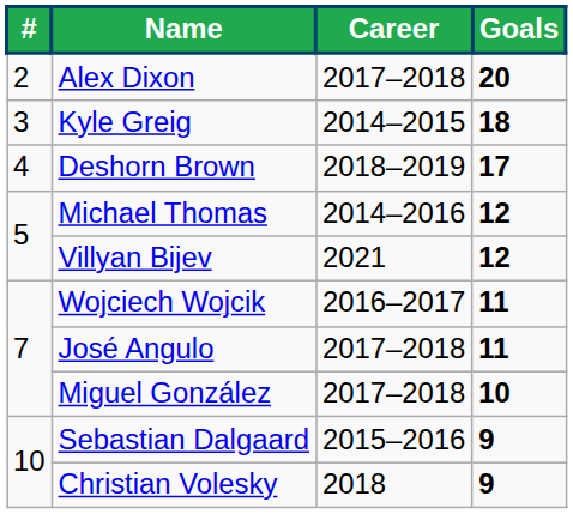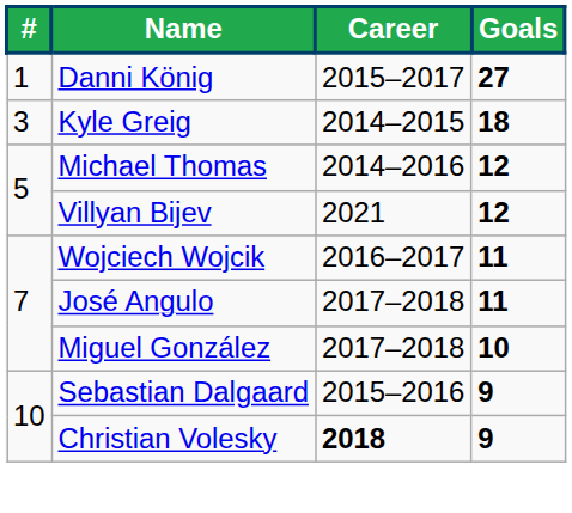 <table class="wikitable style="text-align:center">
 <tr>
 <th style="background:#20AA4D; color:#FFFFFF; border:2px solid #003E6A;">#</th>
 <th style="background:#20AA4D; color:#FFFFFF; border:2px solid #003E6A;">Name</th>
 <th style="background:#20AA4D; color:#FFFFFF; border:2px solid #003E6A;">Career</th>
 <th style="background:#20AA4D; color:#FFFFFF; border:2px solid #003E6A;">Goals</th>
 </tr>
 <tr>
-<td>2</td>
-<td align="left"> <a href='#'>Alex Dixon</a></td>
-<td align="left">2017–2018</td>
-<td><strong>20</strong></td>
+<td>1</td>
+<td align="left"> <a href='#'>Danni König</a></td>
+<td align="left">2015–2017</td>
+<td><strong>27</strong></td>
 </tr>
 <tr>
 <td>3</td>
 <td align="left"> <a href='#'>Kyle Greig</a></td>
 <td align="left">2014–2015</td>
 <td><strong>18</strong></td>
-</tr>
-<tr>
-<td>4</td>
-<td align="left"> <a href='#'>Deshorn Brown</a></td>
-<td align="left">2018–2019</td>
-<td><strong>17</strong></td>
 </tr>
 <tr>
 <td rowspan=2>5</td>
 <td align="left"> <a href='#'>Michael Thomas</a></td>
 <td align="left">2014–2016</td>
 <td><strong>12</strong></td>
 </tr>
 <tr>
 <td align="left"> <a href='#'>Villyan Bijev</a></td>
 <td align="left">2021</td>
 <td><strong>12</strong></td>
 </tr>
 <tr>
 <td rowspan=3>7</td>
 <td align="left"> <a href='#'>Wojciech Wojcik</a></td>
 <td align="left">2016–2017</td>
 <td><strong>11</strong></td>
 </tr>
 <tr>
 <td align="left"> <a href='#'>José Angulo</a></td>
 <td align="left">2017–2018</td>
 <td><strong>11</strong></td>
 </tr>
 <tr>
 <td align="left"> <a href='#'>Miguel González</a></td>
 <td align="left">2017–2018</td>
 <td><strong>10</strong></td>
 </tr>
 <tr>
 <td rowspan=2>10</td>
 <td align="left"> <a href='#'>Sebastian Dalgaard</a></td>
 <td align="left">2015–2016</td>
 <td><strong>9</strong></td>
 </tr>
 <tr>
 <td align="left"> <a href='#'>Christian Volesky</a></td>
-<td align="left">2018</td>
+<td align="left"><strong>2018</strong></td>
 <td><strong>9</strong></td>
 </tr>
 </table>
